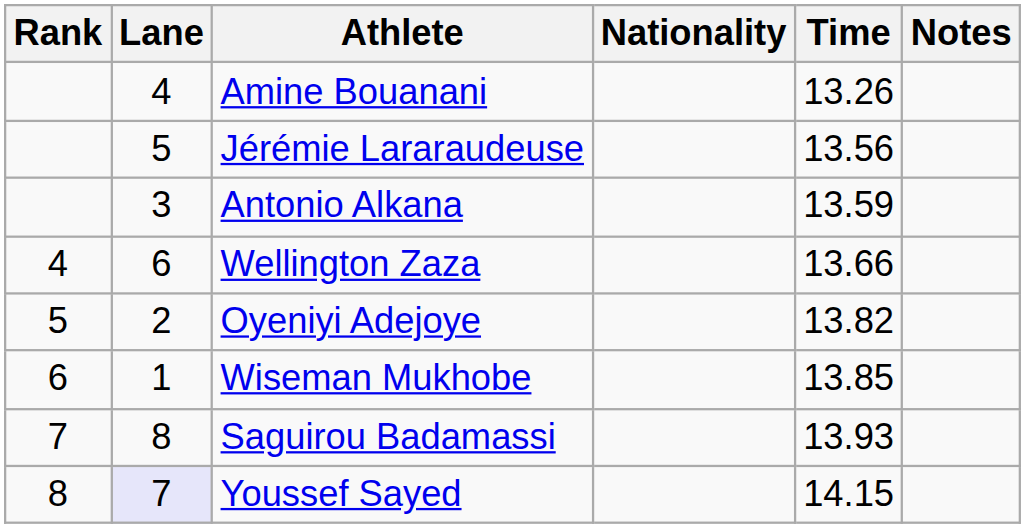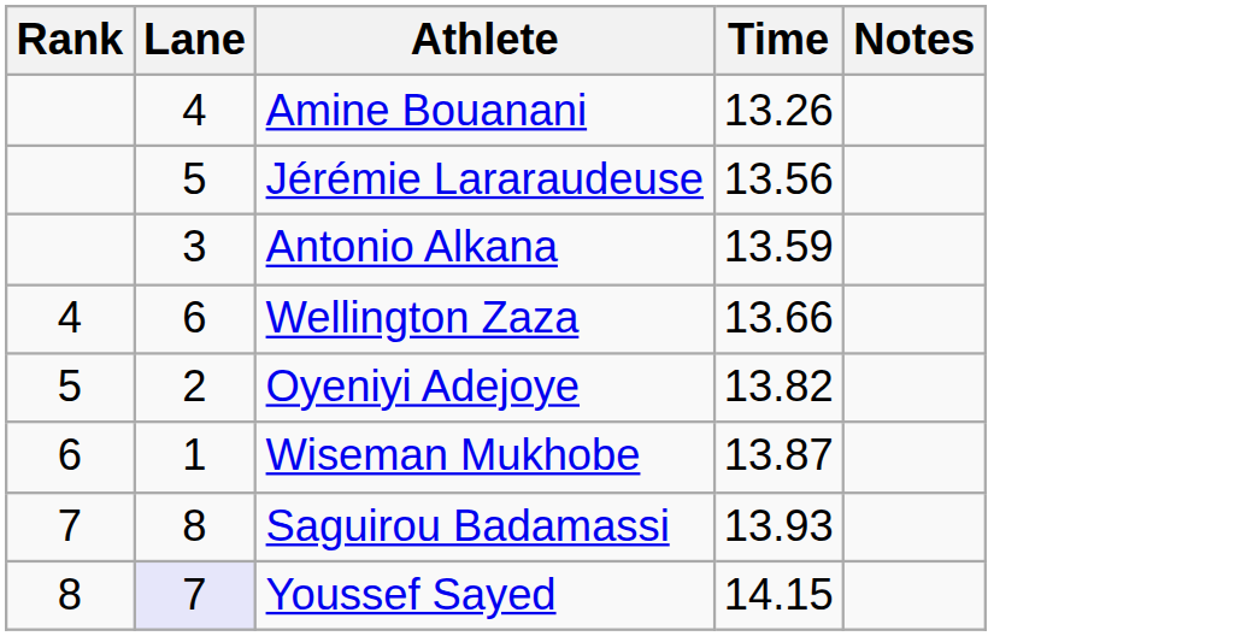 <table class="wikitable sortable" style="text-align:center">
 <tr>
 <th>Rank</th>
 <th>Lane</th>
 <th>Athlete</th>
-<th>Nationality</th>
 <th>Time</th>
 <th>Notes</th>
 </tr>
 <tr>
 <td></td>
 <td>4</td>
 <td align="left"><a href='#'>Amine Bouanani</a></td>
-<td align=left></td>
 <td>13.26</td>
 <td></td>
 </tr>
 <tr>
 <td></td>
 <td>5</td>
 <td align="left"><a href='#'>Jérémie Lararaudeuse</a></td>
-<td align=left></td>
 <td>13.56</td>
 <td></td>
 </tr>
 <tr>
 <td></td>
 <td>3</td>
 <td align="left"><a href='#'>Antonio Alkana</a></td>
-<td align=left></td>
 <td>13.59</td>
 <td></td>
 </tr>
 <tr>
 <td>4</td>
 <td>6</td>
 <td align="left"><a href='#'>Wellington Zaza</a></td>
-<td align=left></td>
 <td>13.66</td>
 <td></td>
 </tr>
 <tr>
 <td>5</td>
 <td>2</td>
 <td align="left"><a href='#'>Oyeniyi Adejoye</a></td>
-<td align=left></td>
 <td>13.82</td>
 <td></td>
 </tr>
 <tr>
 <td>6</td>
 <td>1</td>
 <td align="left"><a href='#'>Wiseman Mukhobe</a></td>
-<td align=left></td>
-<td>13.85</td>
+<td>13.87</td>
 <td></td>
 </tr>
 <tr>
 <td>7</td>
 <td>8</td>
 <td align="left"><a href='#'>Saguirou Badamassi</a></td>
-<td align=left></td>
 <td>13.93</td>
 <td></td>
 </tr>
 <tr>
 <td>8</td>
 <td style="background: lavender;">7</td>
 <td align="left"><a href='#'>Youssef Sayed</a></td>
-<td align=left></td>
 <td>14.15</td>
 <td></td>
 </tr>
 </table>
